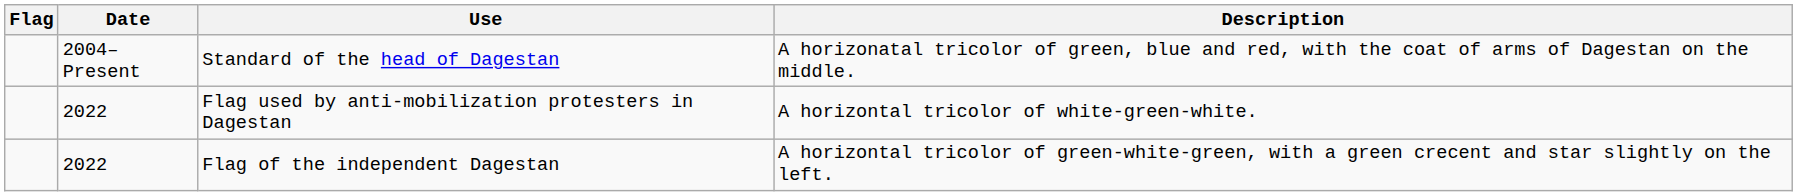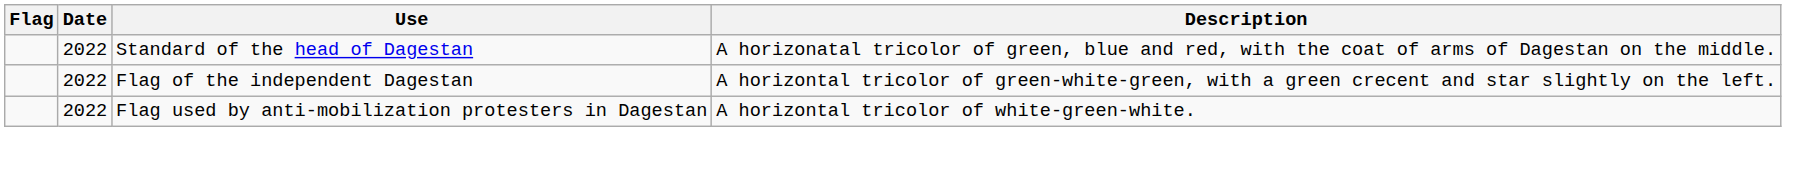 <table class="wikitable">
 <tr>
 <th><strong>Flag</strong></th>
 <th><strong>Date</strong></th>
 <th><strong>Use</strong></th>
 <th><strong>Description</strong></th>
 </tr>
 <tr>
 <td></td>
-<td>2004–Present</td>
+<td>2022</td>
 <td>Standard of the <a href='#'>head of Dagestan</a></td>
 <td>A horizonatal tricolor of green, blue and red, with the coat of arms of Dagestan on the middle.</td>
+</tr>
+<tr>
+<td></td>
+<td>2022</td>
+<td>Flag of the independent Dagestan</td>
+<td>A horizontal tricolor of green-white-green, with a green crecent and star slightly on the left.</td>
 </tr>
 <tr>
 <td></td>
 <td>2022</td>
 <td>Flag used by anti-mobilization protesters in Dagestan</td>
 <td>A horizontal tricolor of white-green-white.</td>
 </tr>
-<tr>
-<td></td>
-<td>2022</td>
-<td>Flag of the independent Dagestan</td>
-<td>A horizontal tricolor of green-white-green, with a green crecent and star slightly on the left.</td>
-</tr>
 </table>
